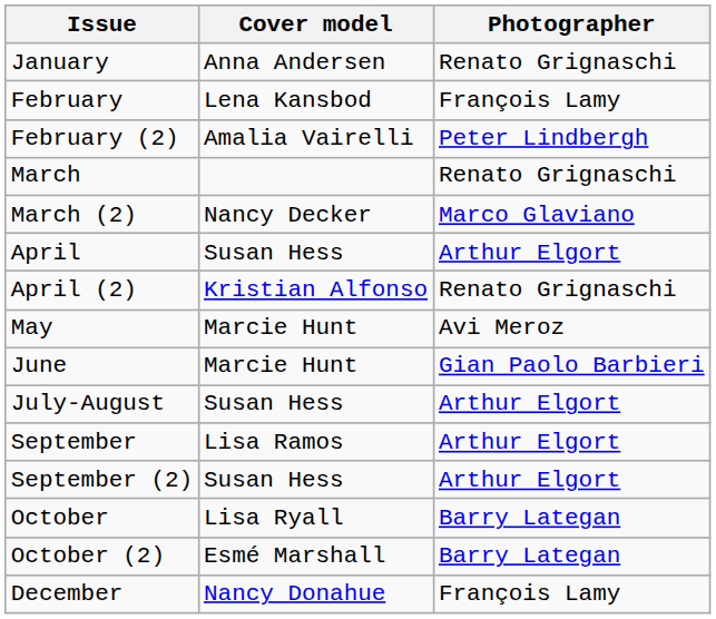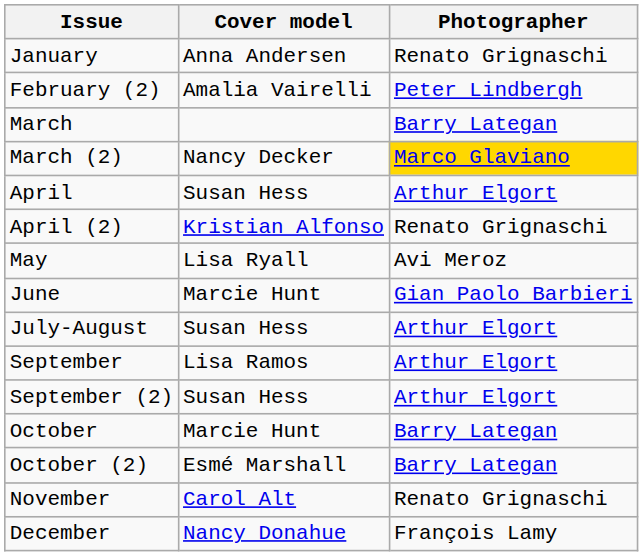 <table class="sortable wikitable">
 <tr>
 <th>Issue</th>
 <th>Cover model</th>
 <th>Photographer</th>
 </tr>
 <tr>
 <td>January</td>
 <td>Anna Andersen</td>
 <td>Renato Grignaschi</td>
 </tr>
 <tr>
-<td>February</td>
-<td>Lena Kansbod</td>
-<td>François Lamy</td>
-</tr>
-<tr>
 <td>February (2)</td>
 <td>Amalia Vairelli</td>
 <td><a href='#'>Peter Lindbergh</a></td>
 </tr>
 <tr>
 <td>March</td>
 <td></td>
-<td>Renato Grignaschi</td>
+<td><a href='#'>Barry Lategan</a></td>
 </tr>
 <tr>
 <td>March (2)</td>
 <td>Nancy Decker</td>
-<td><a href='#'>Marco Glaviano</a></td>
+<td style="background: gold;"><a href='#'>Marco Glaviano</a></td>
 </tr>
 <tr>
 <td>April</td>
 <td>Susan Hess</td>
 <td><a href='#'>Arthur Elgort</a></td>
 </tr>
 <tr>
 <td>April (2)</td>
 <td><a href='#'>Kristian Alfonso</a></td>
 <td>Renato Grignaschi</td>
 </tr>
 <tr>
 <td>May</td>
-<td>Marcie Hunt</td>
+<td>Lisa Ryall</td>
 <td>Avi Meroz</td>
 </tr>
 <tr>
 <td>June</td>
 <td>Marcie Hunt</td>
 <td><a href='#'>Gian Paolo Barbieri</a></td>
 </tr>
 <tr>
 <td>July-August</td>
 <td>Susan Hess</td>
 <td><a href='#'>Arthur Elgort</a></td>
 </tr>
 <tr>
 <td>September</td>
 <td>Lisa Ramos</td>
 <td><a href='#'>Arthur Elgort</a></td>
 </tr>
 <tr>
 <td>September (2)</td>
 <td>Susan Hess</td>
 <td><a href='#'>Arthur Elgort</a></td>
 </tr>
 <tr>
 <td>October</td>
-<td>Lisa Ryall</td>
+<td>Marcie Hunt</td>
 <td><a href='#'>Barry Lategan</a></td>
 </tr>
 <tr>
 <td>October (2)</td>
 <td>Esmé Marshall</td>
 <td><a href='#'>Barry Lategan</a></td>
 </tr>
 <tr>
+<td>November</td>
+<td><a href='#'>Carol Alt</a></td>
+<td>Renato Grignaschi</td>
+</tr>
+<tr>
 <td>December</td>
 <td><a href='#'>Nancy Donahue</a></td>
 <td>François Lamy</td>
 </tr>
 </table>
